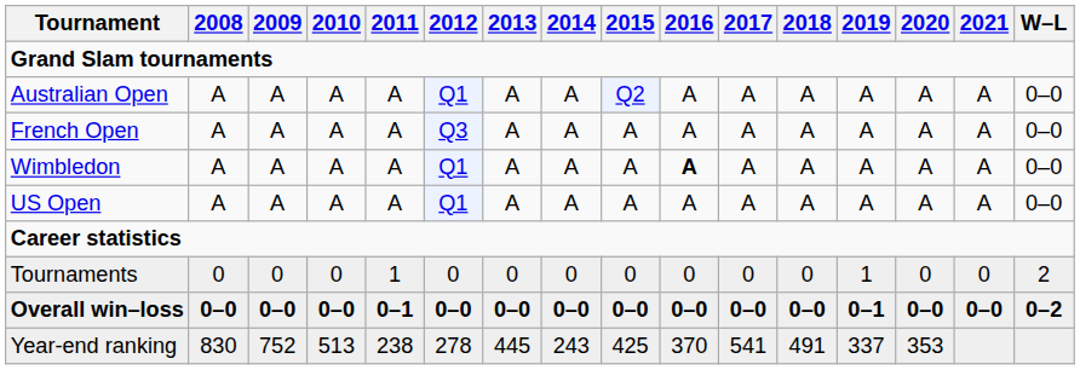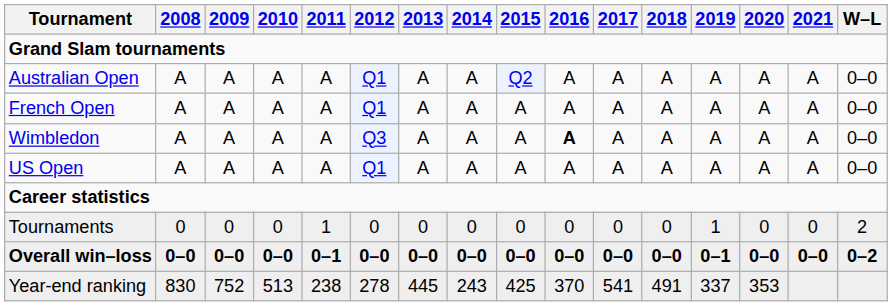 <table class=wikitable style=text-align:center;font-size:96%>
 <tr>
 <th>Tournament</th>
 <th><a href='#'>2008</a></th>
 <th><a href='#'>2009</a></th>
 <th><a href='#'>2010</a></th>
 <th><a href='#'>2011</a></th>
 <th><a href='#'>2012</a></th>
 <th><a href='#'>2013</a></th>
 <th><a href='#'>2014</a></th>
 <th><a href='#'>2015</a></th>
 <th><a href='#'>2016</a></th>
 <th><a href='#'>2017</a></th>
 <th><a href='#'>2018</a></th>
 <th><a href='#'>2019</a></th>
 <th><a href='#'>2020</a></th>
 <th><a href='#'>2021</a></th>
 <th width=35>W–L</th>
 </tr>
 <tr>
 <td colspan="16" align="left"><strong>Grand Slam tournaments</strong></td>
 </tr>
 <tr>
 <td align=left><a href='#'>Australian Open</a></td>
 <td>A</td>
 <td>A</td>
 <td>A</td>
 <td>A</td>
 <td bgcolor=ecf2ff><a href='#'>Q1</a></td>
 <td>A</td>
 <td>A</td>
 <td bgcolor=ecf2ff><a href='#'>Q2</a></td>
 <td>A</td>
 <td>A</td>
 <td>A</td>
 <td>A</td>
 <td>A</td>
 <td>A</td>
 <td>0–0</td>
 </tr>
 <tr>
 <td align=left><a href='#'>French Open</a></td>
 <td>A</td>
 <td>A</td>
 <td>A</td>
 <td>A</td>
-<td bgcolor=ecf2ff><a href='#'>Q3</a></td>
+<td bgcolor=ecf2ff><a href='#'>Q1</a></td>
 <td>A</td>
 <td>A</td>
 <td>A</td>
 <td>A</td>
 <td>A</td>
 <td>A</td>
 <td>A</td>
 <td>A</td>
 <td>A</td>
 <td>0–0</td>
 </tr>
 <tr>
 <td align=left><a href='#'>Wimbledon</a></td>
 <td>A</td>
 <td>A</td>
 <td>A</td>
 <td>A</td>
-<td bgcolor=ecf2ff><a href='#'>Q1</a></td>
+<td bgcolor=ecf2ff><a href='#'>Q3</a></td>
 <td>A</td>
 <td>A</td>
 <td>A</td>
 <td><strong>A</strong></td>
 <td>A</td>
 <td>A</td>
 <td>A</td>
 <td>A</td>
 <td>A</td>
 <td>0–0</td>
 </tr>
 <tr>
 <td align=left><a href='#'>US Open</a></td>
 <td>A</td>
 <td>A</td>
 <td>A</td>
 <td>A</td>
 <td bgcolor=ecf2ff><a href='#'>Q1</a></td>
 <td>A</td>
 <td>A</td>
 <td>A</td>
 <td>A</td>
 <td>A</td>
 <td>A</td>
 <td>A</td>
 <td>A</td>
 <td>A</td>
 <td>0–0</td>
 </tr>
 <tr>
 <td colspan="16" align="left"><strong>Career statistics</strong></td>
 </tr>
 <tr bgcolor=efefef>
 <td align=left>Tournaments</td>
 <td>0</td>
 <td>0</td>
 <td>0</td>
 <td>1</td>
 <td>0</td>
 <td>0</td>
 <td>0</td>
 <td>0</td>
 <td>0</td>
 <td>0</td>
 <td>0</td>
 <td>1</td>
 <td>0</td>
 <td>0</td>
 <td>2</td>
 </tr>
 <tr style="font-weight:bold; background:#efefef;">
 <td style=text-align:left>Overall win–loss</td>
 <td>0–0</td>
 <td>0–0</td>
 <td>0–0</td>
 <td>0–1</td>
 <td>0–0</td>
 <td>0–0</td>
 <td>0–0</td>
 <td>0–0</td>
 <td>0–0</td>
 <td>0–0</td>
 <td>0–0</td>
 <td>0–1</td>
 <td>0–0</td>
 <td>0–0</td>
 <td>0–2</td>
 </tr>
 <tr bgcolor=efefef>
 <td align=left>Year-end ranking</td>
 <td>830</td>
 <td>752</td>
 <td>513</td>
 <td>238</td>
 <td>278</td>
 <td>445</td>
 <td>243</td>
 <td>425</td>
 <td>370</td>
 <td>541</td>
 <td>491</td>
 <td>337</td>
 <td>353</td>
 <td></td>
 <td colspan=3></td>
 </tr>
 </table>
